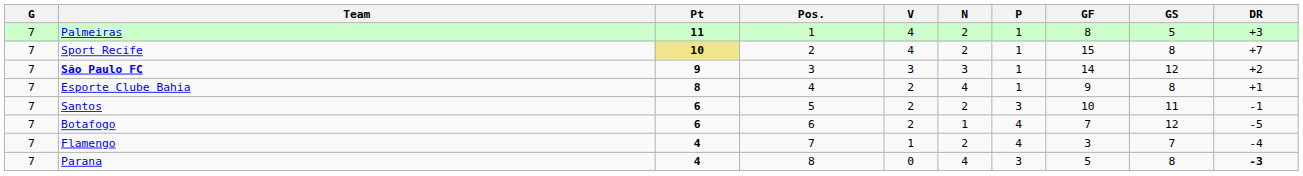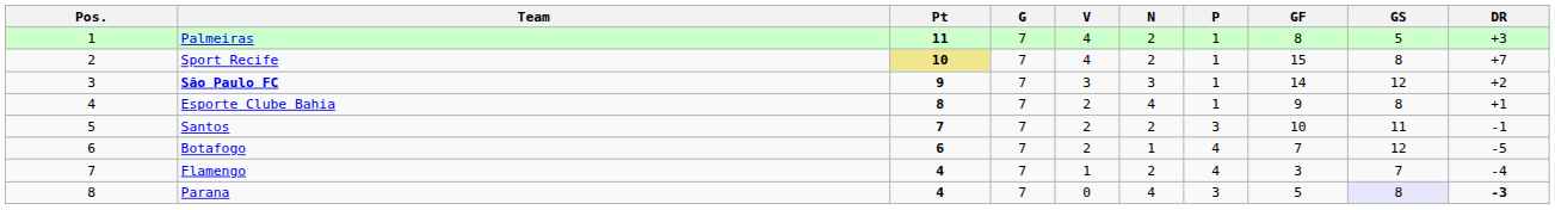 <table class="wikitable" style="width:75%;text-align:center;">
 <tr>
-<th>G</th>
+<th>Pos.</th>
 <th>Team</th>
 <th>Pt</th>
-<th>Pos.</th>
+<th>G</th>
 <th>V</th>
 <th>N</th>
 <th>P</th>
 <th>GF</th>
 <th>GS</th>
 <th>DR</th>
 </tr>
 <tr bgcolor=#ccffcc>
-<td>7</td>
+<td>1</td>
 <td align=left><a href='#'>Palmeiras</a></td>
 <td><strong>11</strong></td>
-<td>1</td>
+<td>7</td>
 <td>4</td>
 <td>2</td>
 <td>1</td>
 <td>8</td>
 <td>5</td>
 <td>+3</td>
 </tr>
 <tr>
-<td>7</td>
+<td>2</td>
 <td align=left><a href='#'>Sport Recife</a></td>
 <td style="background: khaki;"><strong>10</strong></td>
-<td>2</td>
+<td>7</td>
 <td>4</td>
 <td>2</td>
 <td>1</td>
 <td>15</td>
 <td>8</td>
 <td>+7</td>
 </tr>
 <tr>
-<td>7</td>
+<td>3</td>
 <td align=left><strong><a href='#'>São Paulo FC</a></strong></td>
 <td><strong>9</strong></td>
-<td>3</td>
+<td>7</td>
 <td>3</td>
 <td>3</td>
 <td>1</td>
 <td>14</td>
 <td>12</td>
 <td>+2</td>
 </tr>
 <tr>
-<td>7</td>
+<td>4</td>
 <td align=left><a href='#'>Esporte Clube Bahia</a></td>
 <td><strong>8</strong></td>
-<td>4</td>
+<td>7</td>
 <td>2</td>
 <td>4</td>
 <td>1</td>
 <td>9</td>
 <td>8</td>
 <td>+1</td>
 </tr>
 <tr>
+<td>5</td>
+<td align=left><a href='#'>Santos</a></td>
+<td><strong>7</strong></td>
 <td>7</td>
-<td align=left><a href='#'>Santos</a></td>
-<td><strong>6</strong></td>
-<td>5</td>
 <td>2</td>
 <td>2</td>
 <td>3</td>
 <td>10</td>
 <td>11</td>
 <td>-1</td>
 </tr>
 <tr>
-<td>7</td>
+<td>6</td>
 <td align=left><a href='#'>Botafogo</a></td>
 <td><strong>6</strong></td>
-<td>6</td>
+<td>7</td>
 <td>2</td>
 <td>1</td>
 <td>4</td>
 <td>7</td>
 <td>12</td>
 <td>-5</td>
 </tr>
 <tr>
 <td>7</td>
 <td align=left><a href='#'>Flamengo</a></td>
 <td><strong>4</strong></td>
 <td>7</td>
 <td>1</td>
 <td>2</td>
 <td>4</td>
 <td>3</td>
 <td>7</td>
 <td>-4</td>
 </tr>
 <tr>
-<td>7</td>
+<td>8</td>
 <td align=left><a href='#'>Parana</a></td>
 <td><strong>4</strong></td>
-<td>8</td>
+<td>7</td>
 <td>0</td>
 <td>4</td>
 <td>3</td>
 <td>5</td>
-<td>8</td>
+<td style="background: lavender;">8</td>
 <td><strong>-3</strong></td>
 </tr>
 </table>
